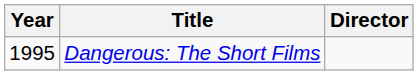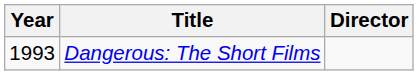 <table class="wikitable">
 <tr>
 <th>Year</th>
 <th>Title</th>
 <th>Director</th>
 </tr>
 <tr>
-<td>1995</td>
+<td>1993</td>
 <td><em><a href='#'>Dangerous: The Short Films</a></em></td>
 <td></td>
 </tr>
 </table>
